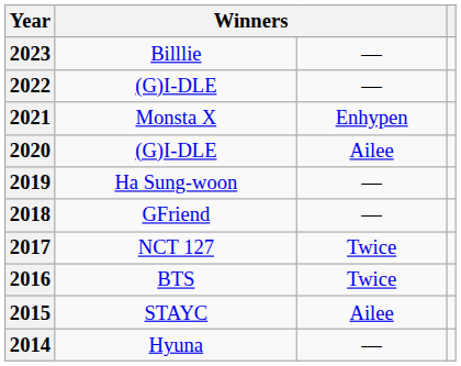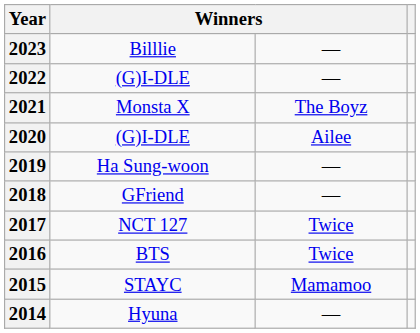 <table class="wikitable sortable plainrowheaders" style="text-align: center;">
 <tr>
 <th scope="col">Year</th>
 <th scope="col" colspan="2" style="width:300px">Winners</th>
 <th scope="col" class="unsortable"></th>
 </tr>
 <tr>
 <th scope="row">2023</th>
 <td><a href='#'>Billlie</a></td>
 <td>—</td>
 <td></td>
 </tr>
 <tr>
 <th scope="row">2022</th>
 <td><a href='#'>(G)I-DLE</a></td>
 <td>—</td>
 <td></td>
 </tr>
 <tr>
 <th scope="row">2021</th>
 <td><a href='#'>Monsta X</a></td>
-<td><a href='#'>Enhypen</a></td>
+<td><a href='#'>The Boyz</a></td>
 <td></td>
 </tr>
 <tr>
 <th scope="row">2020</th>
 <td><a href='#'>(G)I-DLE</a></td>
 <td><a href='#'>Ailee</a></td>
 <td style="text-align:center"></td>
 </tr>
 <tr>
 <th scope="row">2019</th>
 <td><a href='#'>Ha Sung-woon</a></td>
 <td>—</td>
 <td style="text-align:center"></td>
 </tr>
 <tr>
 <th scope="row">2018</th>
 <td><a href='#'>GFriend</a></td>
 <td>—</td>
 <td style="text-align:center"></td>
 </tr>
 <tr>
 <th scope="row">2017</th>
 <td><a href='#'>NCT 127</a></td>
 <td><a href='#'>Twice</a></td>
 <td style="text-align:center"></td>
 </tr>
 <tr>
 <th scope="row">2016</th>
 <td><a href='#'>BTS</a></td>
 <td><a href='#'>Twice</a></td>
 <td style="text-align:center"></td>
 </tr>
 <tr>
 <th scope="row">2015</th>
 <td><a href='#'>STAYC</a></td>
-<td><a href='#'>Ailee</a></td>
+<td><a href='#'>Mamamoo</a></td>
 <td style="text-align:center"></td>
 </tr>
 <tr>
 <th scope="row">2014</th>
 <td><a href='#'>Hyuna</a></td>
 <td>—</td>
 <td style="text-align:center"></td>
 </tr>
 </table>
